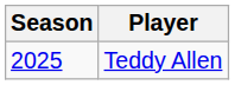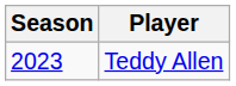 <table class="wikitable">
 <tr>
 <th>Season</th>
 <th>Player</th>
 </tr>
 <tr>
-<td><a href='#'>2025</a></td>
+<td><a href='#'>2023</a></td>
 <td><a href='#'>Teddy Allen</a></td>
 </tr>
 </table>
